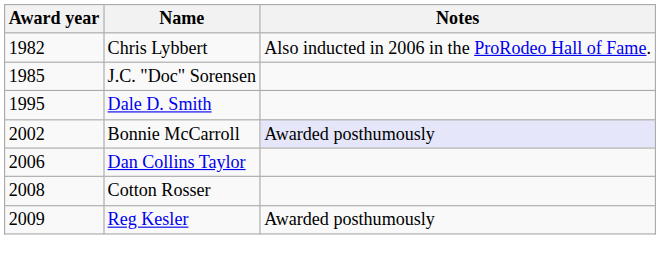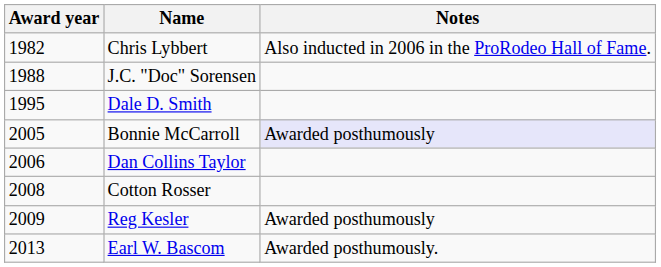 <table class="wikitable sortable">
 <tr>
 <th>Award year</th>
 <th>Name</th>
 <th>Notes</th>
 </tr>
 <tr>
 <td>1982</td>
 <td>Chris Lybbert</td>
 <td>Also inducted in 2006 in the <a href='#'>ProRodeo Hall of Fame</a>.</td>
 </tr>
 <tr>
-<td>1985</td>
+<td>1988</td>
 <td>J.C. "Doc" Sorensen</td>
 <td></td>
 </tr>
 <tr>
 <td>1995</td>
 <td><a href='#'>Dale D. Smith</a></td>
 <td></td>
 </tr>
 <tr>
-<td>2002</td>
+<td>2005</td>
 <td>Bonnie McCarroll</td>
 <td style="background: lavender;">Awarded posthumously</td>
 </tr>
 <tr>
 <td>2006</td>
 <td><a href='#'>Dan Collins Taylor</a></td>
 <td></td>
 </tr>
 <tr>
 <td>2008</td>
 <td>Cotton Rosser</td>
 <td></td>
 </tr>
 <tr>
 <td>2009</td>
 <td><a href='#'>Reg Kesler</a></td>
 <td>Awarded posthumously</td>
 </tr>
+<tr>
+<td>2013</td>
+<td><a href='#'>Earl W. Bascom</a></td>
+<td>Awarded posthumously.</td>
+</tr>
 </table>
